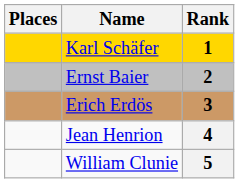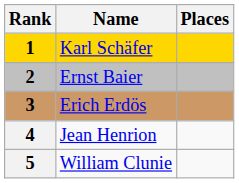 <table class="wikitable">
 <tr>
+<th>Rank</th>
+<th>Name</th>
 <th>Places</th>
-<th>Name</th>
-<th>Rank</th>
 </tr>
 <tr bgcolor="gold">
+<td align="center"><strong>1</strong></td>
+<td> <a href='#'>Karl Schäfer</a></td>
 <td></td>
-<td> <a href='#'>Karl Schäfer</a></td>
-<td align="center"><strong>1</strong></td>
 </tr>
 <tr bgcolor="silver">
+<td align="center"><strong>2</strong></td>
+<td> <a href='#'>Ernst Baier</a></td>
 <td></td>
-<td> <a href='#'>Ernst Baier</a></td>
-<td align="center"><strong>2</strong></td>
 </tr>
 <tr bgcolor="cc9966">
+<td align="center"><strong>3</strong></td>
+<td> <a href='#'>Erich Erdös</a></td>
 <td></td>
-<td> <a href='#'>Erich Erdös</a></td>
-<td align="center"><strong>3</strong></td>
 </tr>
 <tr>
+<th>4</th>
+<td> <a href='#'>Jean Henrion</a></td>
 <td></td>
-<td> <a href='#'>Jean Henrion</a></td>
-<th>4</th>
 </tr>
 <tr>
+<th>5</th>
+<td> <a href='#'>William Clunie</a></td>
 <td></td>
-<td> <a href='#'>William Clunie</a></td>
-<th>5</th>
 </tr>
 </table>
